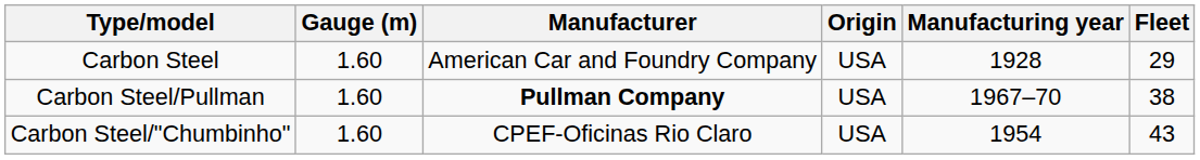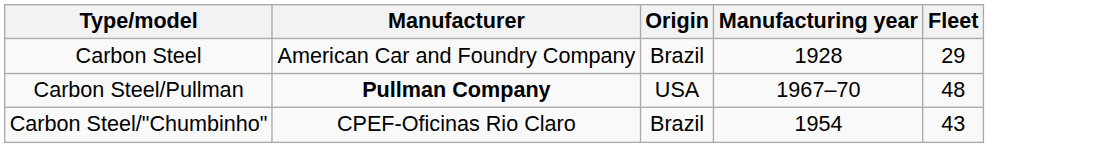 <table class="wikitable" style="text-align:center">
 <tr>
 <th>Type/model</th>
-<th>Gauge (m)</th>
 <th>Manufacturer</th>
 <th>Origin</th>
 <th>Manufacturing year</th>
 <th>Fleet</th>
 </tr>
 <tr>
 <td>Carbon Steel</td>
-<td>1.60</td>
 <td>American Car and Foundry Company</td>
-<td>USA</td>
+<td>Brazil</td>
 <td>1928</td>
 <td>29</td>
 </tr>
 <tr>
 <td>Carbon Steel/Pullman</td>
-<td>1.60</td>
 <td><strong>Pullman Company</strong></td>
 <td>USA</td>
 <td>1967–70</td>
-<td>38</td>
+<td>48</td>
 </tr>
 <tr>
 <td>Carbon Steel/"Chumbinho"</td>
-<td>1.60</td>
 <td>CPEF-Oficinas Rio Claro</td>
-<td>USA</td>
+<td>Brazil</td>
 <td>1954</td>
 <td>43</td>
 </tr>
 </table>
